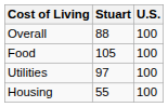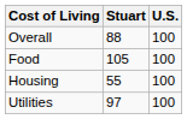 <table class="wikitable">
 <tr>
 <th>Cost of Living</th>
 <th>Stuart</th>
 <th>U.S.</th>
 </tr>
 <tr>
 <td>Overall</td>
 <td>88</td>
 <td>100</td>
 </tr>
 <tr>
 <td>Food</td>
 <td>105</td>
 <td>100</td>
 </tr>
 <tr>
+<td>Housing</td>
+<td>55</td>
+<td>100</td>
+</tr>
+<tr>
 <td>Utilities</td>
 <td>97</td>
 <td>100</td>
 </tr>
-<tr>
-<td>Housing</td>
-<td>55</td>
-<td>100</td>
-</tr>
 </table>
